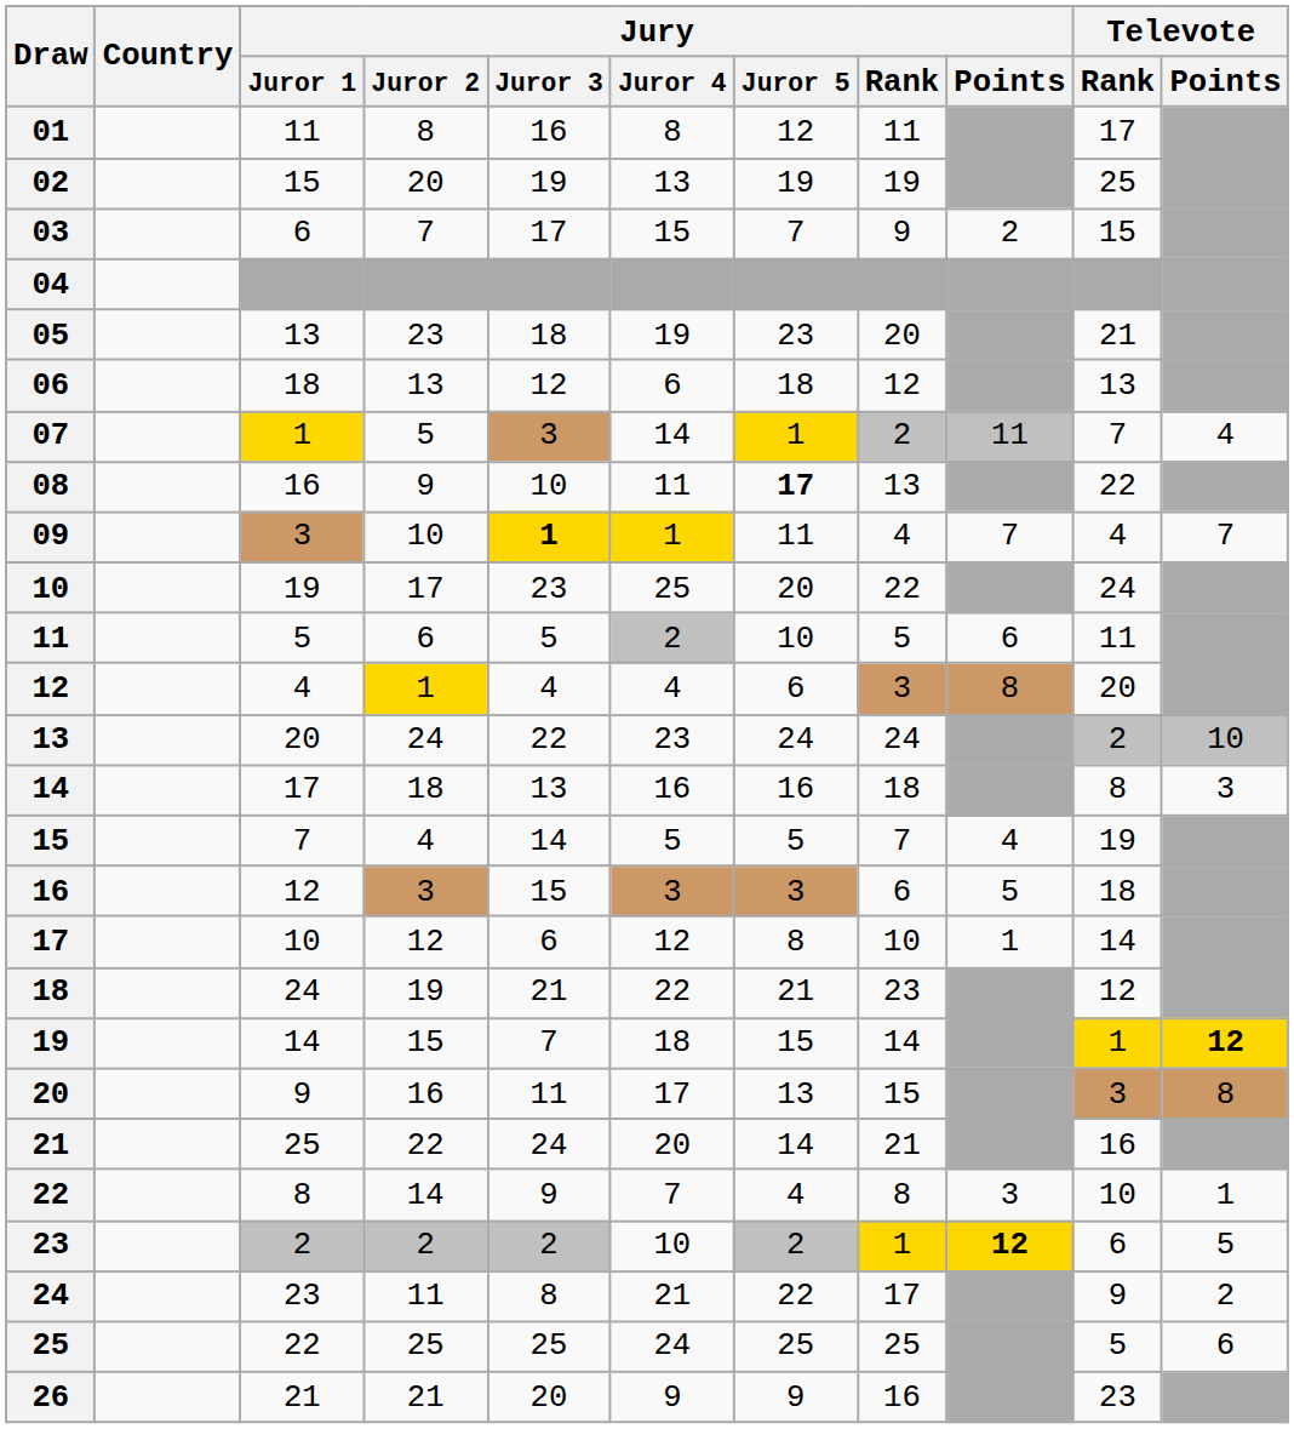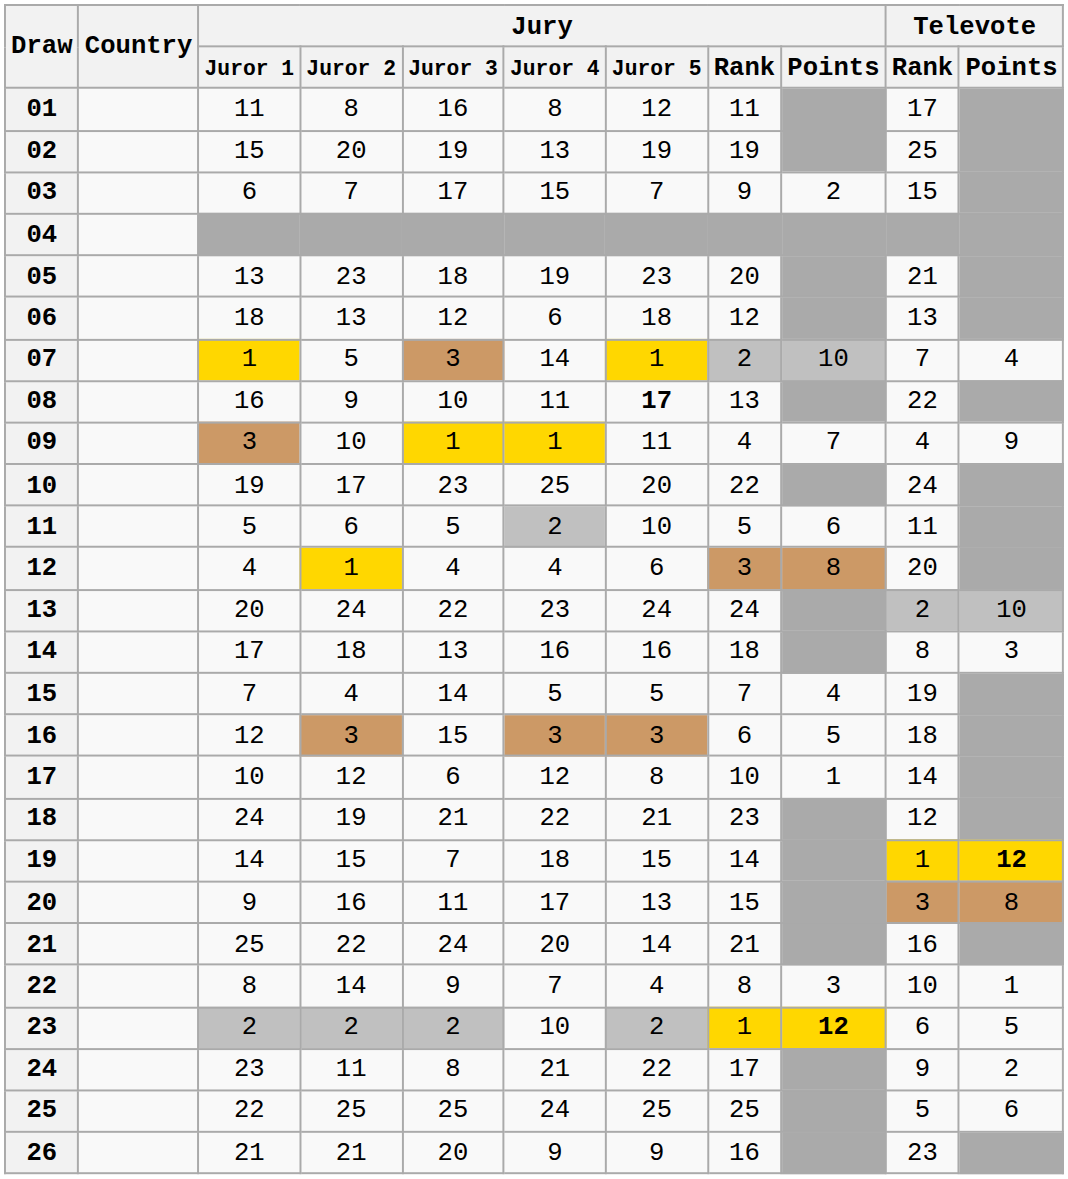 <table class="sortable wikitable collapsible plainrowheaders" style="text-align:center;">
 <tr>
 </tr>
 <tr>
 <th scope="col" rowspan="2">Draw</th>
 <th scope="col" rowspan="2">Country</th>
 <th scope="col" colspan="7">Jury</th>
 <th scope="col" colspan="2">Televote</th>
 </tr>
 <tr>
 <th scope="col"><small>Juror 1</small></th>
 <th scope="col"><small>Juror 2</small></th>
 <th scope="col"><small>Juror 3</small></th>
 <th scope="col"><small>Juror 4</small></th>
 <th scope="col"><small>Juror 5</small></th>
 <th scope="col">Rank</th>
 <th scope="col">Points</th>
 <th scope="col">Rank</th>
 <th scope="col">Points</th>
 </tr>
 <tr>
 <th scope="row" style="text-align:center;">01</th>
 <td style="text-align:left;"></td>
 <td>11</td>
 <td>8</td>
 <td>16</td>
 <td>8</td>
 <td>12</td>
 <td>11</td>
 <td style="background:#AAAAAA;"></td>
 <td>17</td>
 <td style="background:#AAAAAA;"></td>
 </tr>
 <tr>
 <th scope="row" style="text-align:center;">02</th>
 <td style="text-align:left;"></td>
 <td>15</td>
 <td>20</td>
 <td>19</td>
 <td>13</td>
 <td>19</td>
 <td>19</td>
 <td style="background:#AAAAAA;"></td>
 <td>25</td>
 <td style="background:#AAAAAA;"></td>
 </tr>
 <tr>
 <th scope="row" style="text-align:center;">03</th>
 <td style="text-align:left;"></td>
 <td>6</td>
 <td>7</td>
 <td>17</td>
 <td>15</td>
 <td>7</td>
 <td>9</td>
 <td>2</td>
 <td>15</td>
 <td style="background:#AAAAAA;"></td>
 </tr>
 <tr class="sortbottom">
 <th scope="row" style="text-align:center;">04</th>
 <td style="text-align:left;"></td>
 <td style="background:#AAAAAA;"></td>
 <td style="background:#AAAAAA;"></td>
 <td style="background:#AAAAAA;"></td>
 <td style="background:#AAAAAA;"></td>
 <td style="background:#AAAAAA;"></td>
 <td style="background:#AAAAAA;"></td>
 <td style="background:#AAAAAA;"></td>
 <td style="background:#AAAAAA;"></td>
 <td style="background:#AAAAAA;"></td>
 </tr>
 <tr>
 <th scope="row" style="text-align:center;">05</th>
 <td style="text-align:left;"></td>
 <td>13</td>
 <td>23</td>
 <td>18</td>
 <td>19</td>
 <td>23</td>
 <td>20</td>
 <td style="background:#AAAAAA;"></td>
 <td>21</td>
 <td style="background:#AAAAAA;"></td>
 </tr>
 <tr>
 <th scope="row" style="text-align:center;">06</th>
 <td style="text-align:left;"></td>
 <td>18</td>
 <td>13</td>
 <td>12</td>
 <td>6</td>
 <td>18</td>
 <td>12</td>
 <td style="background:#AAAAAA;"></td>
 <td>13</td>
 <td style="background:#AAAAAA;"></td>
 </tr>
 <tr>
 <th scope="row" style="text-align:center;">07</th>
 <td style="text-align:left;"></td>
 <td style="background:gold;">1</td>
 <td>5</td>
 <td style="background:#CC9966;">3</td>
 <td>14</td>
 <td style="background:gold;">1</td>
 <td style="background:silver;">2</td>
-<td style="background:silver;">11</td>
+<td style="background:silver;">10</td>
 <td>7</td>
 <td>4</td>
 </tr>
 <tr>
 <th scope="row" style="text-align:center;">08</th>
 <td style="text-align:left;"></td>
 <td>16</td>
 <td>9</td>
 <td>10</td>
 <td>11</td>
 <td><strong>17</strong></td>
 <td>13</td>
 <td style="background:#AAAAAA;"></td>
 <td>22</td>
 <td style="background:#AAAAAA;"></td>
 </tr>
 <tr>
 <th scope="row" style="text-align:center;">09</th>
 <td style="text-align:left;"></td>
 <td style="background:#CC9966;">3</td>
 <td>10</td>
-<td style="background:gold;"><strong>1</strong></td>
+<td style="background:gold;">1</td>
 <td style="background:gold;">1</td>
 <td>11</td>
 <td>4</td>
 <td>7</td>
 <td>4</td>
-<td>7</td>
+<td>9</td>
 </tr>
 <tr>
 <th scope="row" style="text-align:center;">10</th>
 <td style="text-align:left;"></td>
 <td>19</td>
 <td>17</td>
 <td>23</td>
 <td>25</td>
 <td>20</td>
 <td>22</td>
 <td style="background:#AAAAAA;"></td>
 <td>24</td>
 <td style="background:#AAAAAA;"></td>
 </tr>
 <tr>
 <th scope="row" style="text-align:center;">11</th>
 <td style="text-align:left;"></td>
 <td>5</td>
 <td>6</td>
 <td>5</td>
 <td style="background:silver;">2</td>
 <td>10</td>
 <td>5</td>
 <td>6</td>
 <td>11</td>
 <td style="background:#AAAAAA;"></td>
 </tr>
 <tr>
 <th scope="row" style="text-align:center;">12</th>
 <td style="text-align:left;"></td>
 <td>4</td>
 <td style="background:gold;">1</td>
 <td>4</td>
 <td>4</td>
 <td>6</td>
 <td style="background:#CC9966;">3</td>
 <td style="background:#CC9966;">8</td>
 <td>20</td>
 <td style="background:#AAAAAA;"></td>
 </tr>
 <tr>
 <th scope="row" style="text-align:center;">13</th>
 <td style="text-align:left;"></td>
 <td>20</td>
 <td>24</td>
 <td>22</td>
 <td>23</td>
 <td>24</td>
 <td>24</td>
 <td style="background:#AAAAAA;"></td>
 <td style="background:silver;">2</td>
 <td style="background:silver;">10</td>
 </tr>
 <tr>
 <th scope="row" style="text-align:center;">14</th>
 <td style="text-align:left;"></td>
 <td>17</td>
 <td>18</td>
 <td>13</td>
 <td>16</td>
 <td>16</td>
 <td>18</td>
 <td style="background:#AAAAAA;"></td>
 <td>8</td>
 <td>3</td>
 </tr>
 <tr>
 <th scope="row" style="text-align:center;">15</th>
 <td style="text-align:left;"></td>
 <td>7</td>
 <td>4</td>
 <td>14</td>
 <td>5</td>
 <td>5</td>
 <td>7</td>
 <td>4</td>
 <td>19</td>
 <td style="background:#AAAAAA;"></td>
 </tr>
 <tr>
 <th scope="row" style="text-align:center;">16</th>
 <td style="text-align:left;"></td>
 <td>12</td>
 <td style="background:#CC9966;">3</td>
 <td>15</td>
 <td style="background:#CC9966;">3</td>
 <td style="background:#CC9966;">3</td>
 <td>6</td>
 <td>5</td>
 <td>18</td>
 <td style="background:#AAAAAA;"></td>
 </tr>
 <tr>
 <th scope="row" style="text-align:center;">17</th>
 <td style="text-align:left;"></td>
 <td>10</td>
 <td>12</td>
 <td>6</td>
 <td>12</td>
 <td>8</td>
 <td>10</td>
 <td>1</td>
 <td>14</td>
 <td style="background:#AAAAAA;"></td>
 </tr>
 <tr>
 <th scope="row" style="text-align:center;">18</th>
 <td style="text-align:left;"></td>
 <td>24</td>
 <td>19</td>
 <td>21</td>
 <td>22</td>
 <td>21</td>
 <td>23</td>
 <td style="background:#AAAAAA;"></td>
 <td>12</td>
 <td style="background:#AAAAAA;"></td>
 </tr>
 <tr>
 <th scope="row" style="text-align:center;">19</th>
 <td style="text-align:left;"></td>
 <td>14</td>
 <td>15</td>
 <td>7</td>
 <td>18</td>
 <td>15</td>
 <td>14</td>
 <td style="background:#AAAAAA;"></td>
 <td style="background:gold;">1</td>
 <td style="background:gold;"><strong>12</strong></td>
 </tr>
 <tr>
 <th scope="row" style="text-align:center;">20</th>
 <td style="text-align:left;"></td>
 <td>9</td>
 <td>16</td>
 <td>11</td>
 <td>17</td>
 <td>13</td>
 <td>15</td>
 <td style="background:#AAAAAA;"></td>
 <td style="background:#CC9966;">3</td>
 <td style="background:#CC9966;">8</td>
 </tr>
 <tr>
 <th scope="row" style="text-align:center;">21</th>
 <td style="text-align:left;"></td>
 <td>25</td>
 <td>22</td>
 <td>24</td>
 <td>20</td>
 <td>14</td>
 <td>21</td>
 <td style="background:#AAAAAA;"></td>
 <td>16</td>
 <td style="background:#AAAAAA;"></td>
 </tr>
 <tr>
 <th scope="row" style="text-align:center;">22</th>
 <td style="text-align:left;"></td>
 <td>8</td>
 <td>14</td>
 <td>9</td>
 <td>7</td>
 <td>4</td>
 <td>8</td>
 <td>3</td>
 <td>10</td>
 <td>1</td>
 </tr>
 <tr>
 <th scope="row" style="text-align:center;">23</th>
 <td style="text-align:left;"></td>
 <td style="background:silver;">2</td>
 <td style="background:silver;">2</td>
 <td style="background:silver;">2</td>
 <td>10</td>
 <td style="background:silver;">2</td>
 <td style="background:gold;">1</td>
 <td style="background:gold;"><strong>12</strong></td>
 <td>6</td>
 <td>5</td>
 </tr>
 <tr>
 <th scope="row" style="text-align:center;">24</th>
 <td style="text-align:left;"></td>
 <td>23</td>
 <td>11</td>
 <td>8</td>
 <td>21</td>
 <td>22</td>
 <td>17</td>
 <td style="background:#AAAAAA;"></td>
 <td>9</td>
 <td>2</td>
 </tr>
 <tr>
 <th scope="row" style="text-align:center;">25</th>
 <td style="text-align:left;"></td>
 <td>22</td>
 <td>25</td>
 <td>25</td>
 <td>24</td>
 <td>25</td>
 <td>25</td>
 <td style="background:#AAAAAA;"></td>
 <td>5</td>
 <td>6</td>
 </tr>
 <tr>
 <th scope="row" style="text-align:center;">26</th>
 <td style="text-align:left;"></td>
 <td>21</td>
 <td>21</td>
 <td>20</td>
 <td>9</td>
 <td>9</td>
 <td>16</td>
 <td style="background:#AAAAAA;"></td>
 <td>23</td>
 <td style="background:#AAAAAA;"></td>
 </tr>
 </table>
